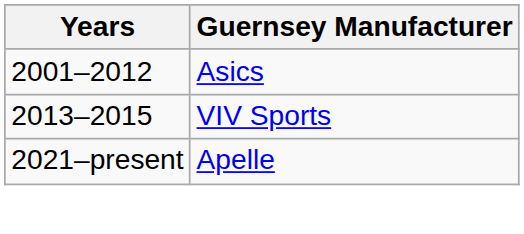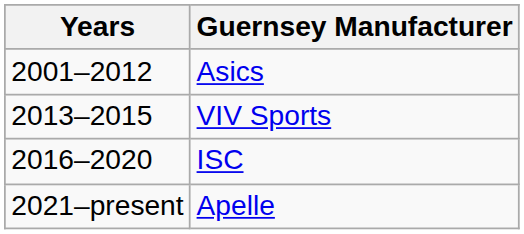 <table class="wikitable">
 <tr>
 <th>Years</th>
 <th>Guernsey Manufacturer</th>
 </tr>
 <tr>
 <td>2001–2012</td>
 <td><a href='#'>Asics</a></td>
 </tr>
 <tr>
 <td>2013–2015</td>
 <td><a href='#'>VIV Sports</a></td>
 </tr>
 <tr>
+<td>2016–2020</td>
+<td><a href='#'>ISC</a></td>
+</tr>
+<tr>
 <td>2021–present</td>
 <td><a href='#'>Apelle</a></td>
 </tr>
 </table>
